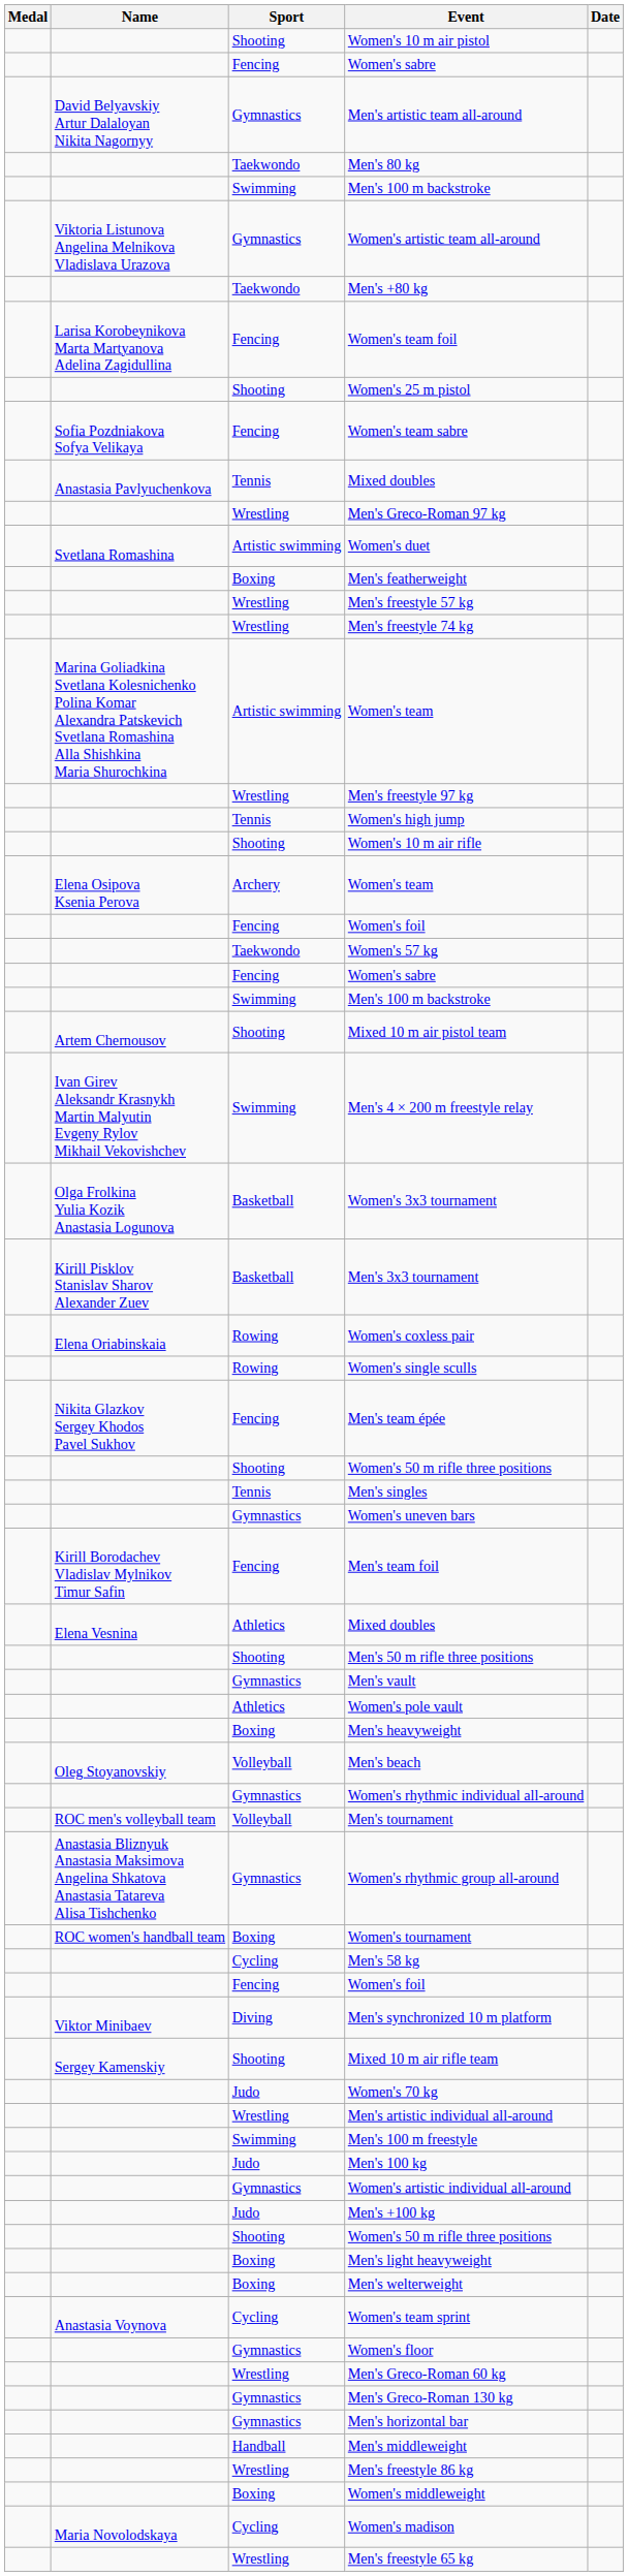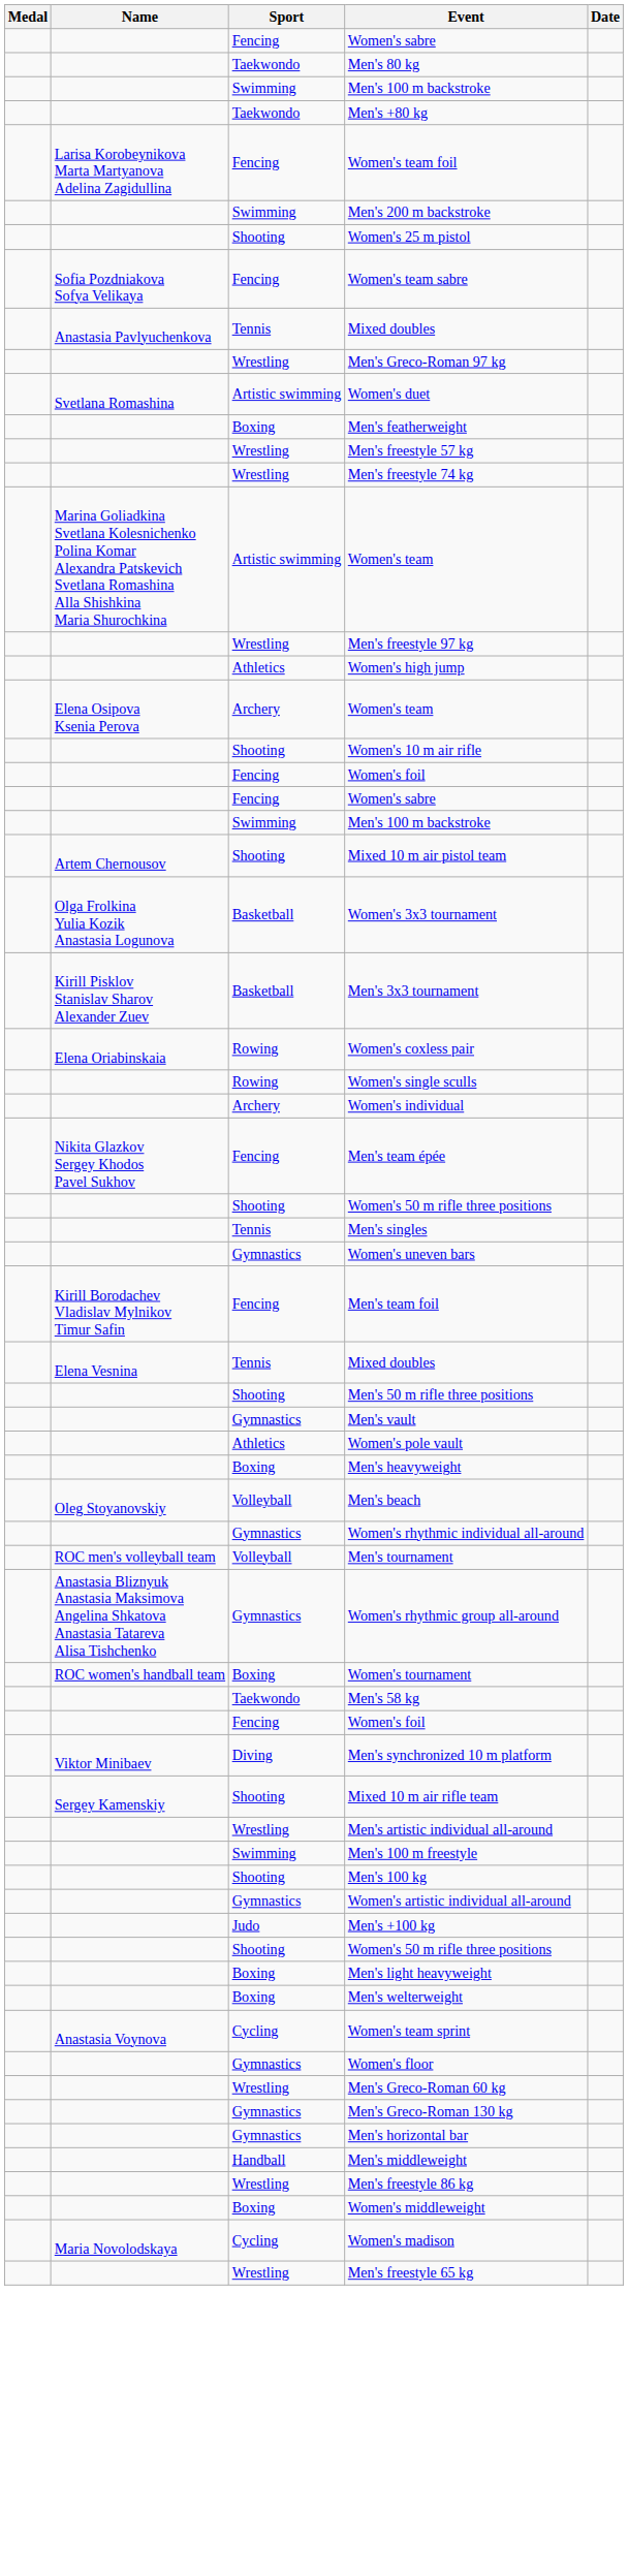 <table class="wikitable sortable" style="font-size:95%">
 <tr>
 <th>Medal</th>
 <th>Name</th>
 <th>Sport</th>
 <th>Event</th>
 <th>Date</th>
 </tr>
 <tr>
 <td></td>
 <td></td>
-<td><a href='#'>Shooting</a></td>
-<td><a href='#'>Women's 10 m air pistol</a></td>
-<td></td>
-</tr>
-<tr>
-<td></td>
-<td></td>
 <td><a href='#'>Fencing</a></td>
 <td><a href='#'>Women's sabre</a></td>
-<td></td>
-</tr>
-<tr>
-<td></td>
-<td><br><a href='#'>David Belyavskiy</a><br><a href='#'>Artur Dalaloyan</a><br><a href='#'>Nikita Nagornyy</a></td>
-<td><a href='#'>Gymnastics</a></td>
-<td><a href='#'>Men's artistic team all-around</a></td>
 <td></td>
 </tr>
 <tr>
 <td></td>
 <td></td>
 <td><a href='#'>Taekwondo</a></td>
 <td><a href='#'>Men's 80 kg</a></td>
 <td></td>
 </tr>
 <tr>
 <td></td>
 <td></td>
 <td><a href='#'>Swimming</a></td>
 <td><a href='#'>Men's 100 m backstroke</a></td>
 <td></td>
 </tr>
 <tr>
 <td></td>
-<td><br><a href='#'>Viktoria Listunova</a><br><a href='#'>Angelina Melnikova</a><br><a href='#'>Vladislava Urazova</a></td>
-<td><a href='#'>Gymnastics</a></td>
-<td><a href='#'>Women's artistic team all-around</a></td>
-<td></td>
-</tr>
-<tr>
-<td></td>
 <td></td>
 <td><a href='#'>Taekwondo</a></td>
 <td><a href='#'>Men's +80 kg</a></td>
 <td></td>
 </tr>
 <tr>
 <td></td>
 <td><br><a href='#'>Larisa Korobeynikova</a><br><a href='#'>Marta Martyanova</a><br><a href='#'>Adelina Zagidullina</a></td>
 <td><a href='#'>Fencing</a></td>
 <td><a href='#'>Women's team foil</a></td>
+<td></td>
+</tr>
+<tr>
+<td></td>
+<td></td>
+<td><a href='#'>Swimming</a></td>
+<td><a href='#'>Men's 200 m backstroke</a></td>
 <td></td>
 </tr>
 <tr>
 <td></td>
 <td></td>
 <td><a href='#'>Shooting</a></td>
 <td><a href='#'>Women's 25 m pistol</a></td>
 <td></td>
 </tr>
 <tr>
 <td></td>
 <td><br><a href='#'>Sofia Pozdniakova</a><br><a href='#'>Sofya Velikaya</a></td>
 <td><a href='#'>Fencing</a></td>
 <td><a href='#'>Women's team sabre</a></td>
 <td></td>
 </tr>
 <tr>
 <td></td>
 <td><br><a href='#'>Anastasia Pavlyuchenkova</a></td>
 <td><a href='#'>Tennis</a></td>
 <td><a href='#'>Mixed doubles</a></td>
 <td></td>
 </tr>
 <tr>
 <td></td>
 <td></td>
 <td><a href='#'>Wrestling</a></td>
 <td><a href='#'>Men's Greco-Roman 97 kg</a></td>
 <td></td>
 </tr>
 <tr>
 <td></td>
 <td><br><a href='#'>Svetlana Romashina</a></td>
 <td><a href='#'>Artistic swimming</a></td>
 <td><a href='#'>Women's duet</a></td>
 <td></td>
 </tr>
 <tr>
 <td></td>
 <td></td>
 <td><a href='#'>Boxing</a></td>
 <td><a href='#'>Men's featherweight</a></td>
 <td></td>
 </tr>
 <tr>
 <td></td>
 <td></td>
 <td><a href='#'>Wrestling</a></td>
 <td><a href='#'>Men's freestyle 57 kg</a></td>
 <td></td>
 </tr>
 <tr>
 <td></td>
 <td></td>
 <td><a href='#'>Wrestling</a></td>
 <td><a href='#'>Men's freestyle 74 kg</a></td>
 <td></td>
 </tr>
 <tr>
 <td></td>
 <td><br><a href='#'>Marina Goliadkina</a><br><a href='#'>Svetlana Kolesnichenko</a><br><a href='#'>Polina Komar</a><br><a href='#'>Alexandra Patskevich</a><br><a href='#'>Svetlana Romashina</a><br><a href='#'>Alla Shishkina</a><br><a href='#'>Maria Shurochkina</a></td>
 <td><a href='#'>Artistic swimming</a></td>
 <td><a href='#'>Women's team</a></td>
 <td></td>
 </tr>
 <tr>
 <td></td>
 <td></td>
 <td><a href='#'>Wrestling</a></td>
 <td><a href='#'>Men's freestyle 97 kg</a></td>
 <td></td>
 </tr>
 <tr>
 <td></td>
 <td></td>
-<td><a href='#'>Tennis</a></td>
+<td><a href='#'>Athletics</a></td>
 <td><a href='#'>Women's high jump</a></td>
-<td></td>
-</tr>
-<tr>
-<td></td>
-<td></td>
-<td><a href='#'>Shooting</a></td>
-<td><a href='#'>Women's 10 m air rifle</a></td>
 <td></td>
 </tr>
 <tr>
 <td></td>
 <td><br><a href='#'>Elena Osipova</a><br><a href='#'>Ksenia Perova</a></td>
 <td><a href='#'>Archery</a></td>
 <td><a href='#'>Women's team</a></td>
 <td></td>
 </tr>
 <tr>
 <td></td>
 <td></td>
-<td><a href='#'>Fencing</a></td>
-<td><a href='#'>Women's foil</a></td>
+<td><a href='#'>Shooting</a></td>
+<td><a href='#'>Women's 10 m air rifle</a></td>
 <td></td>
 </tr>
 <tr>
 <td></td>
 <td></td>
-<td><a href='#'>Taekwondo</a></td>
-<td><a href='#'>Women's 57 kg</a></td>
+<td><a href='#'>Fencing</a></td>
+<td><a href='#'>Women's foil</a></td>
 <td></td>
 </tr>
 <tr>
 <td></td>
 <td></td>
 <td><a href='#'>Fencing</a></td>
 <td><a href='#'>Women's sabre</a></td>
 <td></td>
 </tr>
 <tr>
 <td></td>
 <td></td>
 <td><a href='#'>Swimming</a></td>
 <td><a href='#'>Men's 100 m backstroke</a></td>
 <td></td>
 </tr>
 <tr>
 <td></td>
 <td><br><a href='#'>Artem Chernousov</a></td>
 <td><a href='#'>Shooting</a></td>
 <td><a href='#'>Mixed 10 m air pistol team</a></td>
-<td></td>
-</tr>
-<tr>
-<td></td>
-<td><br><a href='#'>Ivan Girev</a><br><a href='#'>Aleksandr Krasnykh</a><br><a href='#'>Martin Malyutin</a><br><a href='#'>Evgeny Rylov</a><br><a href='#'>Mikhail Vekovishchev</a></td>
-<td><a href='#'>Swimming</a></td>
-<td><a href='#'>Men's 4 × 200 m freestyle relay</a></td>
 <td></td>
 </tr>
 <tr>
 <td></td>
 <td><br><a href='#'>Olga Frolkina</a><br><a href='#'>Yulia Kozik</a><br><a href='#'>Anastasia Logunova</a></td>
 <td><a href='#'>Basketball</a></td>
 <td><a href='#'>Women's 3x3 tournament</a></td>
 <td></td>
 </tr>
 <tr>
 <td></td>
 <td><br><a href='#'>Kirill Pisklov</a><br><a href='#'>Stanislav Sharov</a><br><a href='#'>Alexander Zuev</a></td>
 <td><a href='#'>Basketball</a></td>
 <td><a href='#'>Men's 3x3 tournament</a></td>
 <td></td>
 </tr>
 <tr>
 <td></td>
 <td><br><a href='#'>Elena Oriabinskaia</a></td>
 <td><a href='#'>Rowing</a></td>
 <td><a href='#'>Women's coxless pair</a></td>
 <td></td>
 </tr>
 <tr>
 <td></td>
 <td></td>
 <td><a href='#'>Rowing</a></td>
 <td><a href='#'>Women's single sculls</a></td>
+<td></td>
+</tr>
+<tr>
+<td></td>
+<td></td>
+<td><a href='#'>Archery</a></td>
+<td><a href='#'>Women's individual</a></td>
 <td></td>
 </tr>
 <tr>
 <td></td>
 <td><br><a href='#'>Nikita Glazkov</a><br><a href='#'>Sergey Khodos</a><br><a href='#'>Pavel Sukhov</a></td>
 <td><a href='#'>Fencing</a></td>
 <td><a href='#'>Men's team épée</a></td>
 <td></td>
 </tr>
 <tr>
 <td></td>
 <td></td>
 <td><a href='#'>Shooting</a></td>
 <td><a href='#'>Women's 50 m rifle three positions</a></td>
 <td></td>
 </tr>
 <tr>
 <td></td>
 <td></td>
 <td><a href='#'>Tennis</a></td>
 <td><a href='#'>Men's singles</a></td>
 <td></td>
 </tr>
 <tr>
 <td></td>
 <td></td>
 <td><a href='#'>Gymnastics</a></td>
 <td><a href='#'>Women's uneven bars</a></td>
 <td></td>
 </tr>
 <tr>
 <td></td>
 <td><br><a href='#'>Kirill Borodachev</a><br><a href='#'>Vladislav Mylnikov</a><br><a href='#'>Timur Safin</a></td>
 <td><a href='#'>Fencing</a></td>
 <td><a href='#'>Men's team foil</a></td>
 <td></td>
 </tr>
 <tr>
 <td></td>
 <td><br><a href='#'>Elena Vesnina</a></td>
-<td><a href='#'>Athletics</a></td>
+<td><a href='#'>Tennis</a></td>
 <td><a href='#'>Mixed doubles</a></td>
 <td></td>
 </tr>
 <tr>
 <td></td>
 <td></td>
 <td><a href='#'>Shooting</a></td>
 <td><a href='#'>Men's 50 m rifle three positions</a></td>
 <td></td>
 </tr>
 <tr>
 <td></td>
 <td></td>
 <td><a href='#'>Gymnastics</a></td>
 <td><a href='#'>Men's vault</a></td>
 <td></td>
 </tr>
 <tr>
 <td></td>
 <td></td>
 <td><a href='#'>Athletics</a></td>
 <td><a href='#'>Women's pole vault</a></td>
 <td></td>
 </tr>
 <tr>
 <td></td>
 <td></td>
 <td><a href='#'>Boxing</a></td>
 <td><a href='#'>Men's heavyweight</a></td>
 <td></td>
 </tr>
 <tr>
 <td></td>
 <td><br><a href='#'>Oleg Stoyanovskiy</a></td>
 <td><a href='#'>Volleyball</a></td>
 <td><a href='#'>Men's beach</a></td>
 <td></td>
 </tr>
 <tr>
 <td></td>
 <td></td>
 <td><a href='#'>Gymnastics</a></td>
 <td><a href='#'>Women's rhythmic individual all-around</a></td>
 <td></td>
 </tr>
 <tr>
 <td></td>
 <td><a href='#'>ROC men's volleyball  team</a><br></td>
 <td><a href='#'>Volleyball</a></td>
 <td><a href='#'>Men's tournament</a></td>
 <td></td>
 </tr>
 <tr>
 <td></td>
 <td><a href='#'>Anastasia Bliznyuk</a><br><a href='#'>Anastasia Maksimova</a><br><a href='#'>Angelina Shkatova</a><br><a href='#'>Anastasia Tatareva</a><br><a href='#'>Alisa Tishchenko</a></td>
 <td><a href='#'>Gymnastics</a></td>
 <td><a href='#'>Women's rhythmic group all-around</a></td>
 <td></td>
 </tr>
 <tr>
 <td></td>
 <td><a href='#'>ROC women's handball  team</a><br></td>
 <td><a href='#'>Boxing</a></td>
 <td><a href='#'>Women's tournament</a></td>
 <td></td>
 </tr>
 <tr>
 <td></td>
 <td></td>
-<td><a href='#'>Cycling</a></td>
+<td><a href='#'>Taekwondo</a></td>
 <td><a href='#'>Men's 58 kg</a></td>
 <td></td>
 </tr>
 <tr>
 <td></td>
 <td></td>
 <td><a href='#'>Fencing</a></td>
 <td><a href='#'>Women's foil</a></td>
 <td></td>
 </tr>
 <tr>
 <td></td>
 <td><br><a href='#'>Viktor Minibaev</a></td>
 <td><a href='#'>Diving</a></td>
 <td><a href='#'>Men's synchronized 10 m platform</a></td>
 <td></td>
 </tr>
 <tr>
 <td></td>
 <td><br><a href='#'>Sergey Kamenskiy</a></td>
 <td><a href='#'>Shooting</a></td>
 <td><a href='#'>Mixed 10 m air rifle team</a></td>
 <td></td>
 </tr>
 <tr>
 <td></td>
 <td></td>
-<td><a href='#'>Judo</a></td>
-<td><a href='#'>Women's 70 kg</a></td>
-<td></td>
-</tr>
-<tr>
-<td></td>
-<td></td>
 <td><a href='#'>Wrestling</a></td>
 <td><a href='#'>Men's artistic individual all-around</a></td>
 <td></td>
 </tr>
 <tr>
 <td></td>
 <td></td>
 <td><a href='#'>Swimming</a></td>
 <td><a href='#'>Men's 100 m freestyle</a></td>
 <td></td>
 </tr>
 <tr>
 <td></td>
 <td></td>
-<td><a href='#'>Judo</a></td>
+<td><a href='#'>Shooting</a></td>
 <td><a href='#'>Men's 100 kg</a></td>
 <td></td>
 </tr>
 <tr>
 <td></td>
 <td></td>
 <td><a href='#'>Gymnastics</a></td>
 <td><a href='#'>Women's artistic individual all-around</a></td>
 <td></td>
 </tr>
 <tr>
 <td></td>
 <td></td>
 <td><a href='#'>Judo</a></td>
 <td><a href='#'>Men's +100 kg</a></td>
 <td></td>
 </tr>
 <tr>
 <td></td>
 <td></td>
 <td><a href='#'>Shooting</a></td>
 <td><a href='#'>Women's 50 m rifle three positions</a></td>
 <td></td>
 </tr>
 <tr>
 <td></td>
 <td></td>
 <td><a href='#'>Boxing</a></td>
 <td><a href='#'>Men's light heavyweight</a></td>
 <td></td>
 </tr>
 <tr>
 <td></td>
 <td></td>
 <td><a href='#'>Boxing</a></td>
 <td><a href='#'>Men's welterweight</a></td>
 <td></td>
 </tr>
 <tr>
 <td></td>
 <td><br><a href='#'>Anastasia Voynova</a></td>
 <td><a href='#'>Cycling</a></td>
 <td><a href='#'>Women's team sprint</a></td>
 <td></td>
 </tr>
 <tr>
 <td></td>
 <td></td>
 <td><a href='#'>Gymnastics</a></td>
 <td><a href='#'>Women's floor</a></td>
 <td></td>
 </tr>
 <tr>
 <td></td>
 <td></td>
 <td><a href='#'>Wrestling</a></td>
 <td><a href='#'>Men's Greco-Roman 60 kg</a></td>
 <td></td>
 </tr>
 <tr>
 <td></td>
 <td></td>
 <td><a href='#'>Gymnastics</a></td>
 <td><a href='#'>Men's Greco-Roman 130 kg</a></td>
 <td></td>
 </tr>
 <tr>
 <td></td>
 <td></td>
 <td><a href='#'>Gymnastics</a></td>
 <td><a href='#'>Men's horizontal bar</a></td>
 <td></td>
 </tr>
 <tr>
 <td></td>
 <td></td>
 <td><a href='#'>Handball</a></td>
 <td><a href='#'>Men's middleweight</a></td>
 <td></td>
 </tr>
 <tr>
 <td></td>
 <td></td>
 <td><a href='#'>Wrestling</a></td>
 <td><a href='#'>Men's freestyle 86 kg</a></td>
 <td></td>
 </tr>
 <tr>
 <td></td>
 <td></td>
 <td><a href='#'>Boxing</a></td>
 <td><a href='#'>Women's middleweight</a></td>
 <td></td>
 </tr>
 <tr>
 <td></td>
 <td><br><a href='#'>Maria Novolodskaya</a></td>
 <td><a href='#'>Cycling</a></td>
 <td><a href='#'>Women's madison</a></td>
 <td></td>
 </tr>
 <tr>
 <td></td>
 <td></td>
 <td><a href='#'>Wrestling</a></td>
 <td><a href='#'>Men's freestyle 65 kg</a></td>
 <td></td>
 </tr>
 </table>
